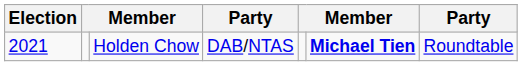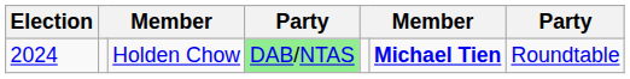 <table class="wikitable" style="text-align:left">
 <tr>
 <th>Election</th>
 <th colspan="2">Member</th>
 <th>Party</th>
 <th colspan="2">Member</th>
 <th>Party</th>
 </tr>
 <tr>
-<td><a href='#'>2021</a></td>
+<td><a href='#'>2024</a></td>
 <td bgcolor=></td>
 <td><a href='#'>Holden Chow</a></td>
-<td><a href='#'>DAB</a>/<a href='#'>NTAS</a></td>
+<td style="background: lightgreen;"><a href='#'>DAB</a>/<a href='#'>NTAS</a></td>
 <td bgcolor=></td>
 <td><strong><a href='#'>Michael Tien</a></strong></td>
 <td><a href='#'>Roundtable</a></td>
 </tr>
 </table>
